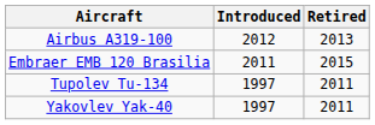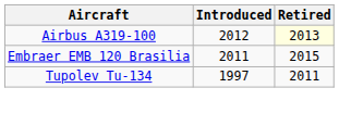 <table class="wikitable" style="margin:1em auto; text-align:center;">
 <tr>
 <th>Aircraft</th>
 <th>Introduced</th>
 <th>Retired</th>
 </tr>
 <tr>
 <td><a href='#'>Airbus A319-100</a></td>
 <td>2012</td>
-<td>2013</td>
+<td style="background: lightyellow;">2013</td>
 </tr>
 <tr>
 <td><a href='#'>Embraer EMB 120 Brasilia</a></td>
 <td>2011</td>
 <td>2015</td>
 </tr>
 <tr>
 <td><a href='#'>Tupolev Tu-134</a></td>
 <td>1997</td>
 <td>2011</td>
 </tr>
-<tr>
-<td><a href='#'>Yakovlev Yak-40</a></td>
-<td>1997</td>
-<td>2011</td>
-</tr>
 </table>
